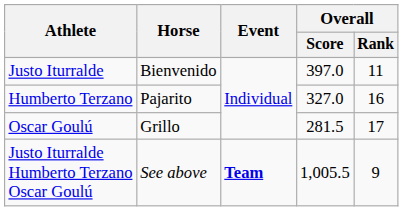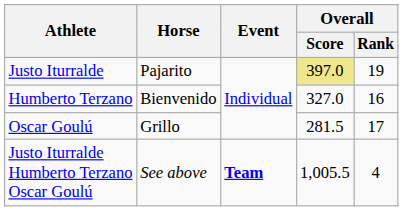 <table class=wikitable style="font-size:90%">
 <tr>
 <th rowspan="2">Athlete</th>
 <th rowspan="2">Horse</th>
 <th rowspan="2">Event</th>
 <th colspan="2">Overall</th>
 </tr>
 <tr style="font-size:95%">
 <th>Score</th>
 <th>Rank</th>
 </tr>
 <tr align=center>
 <td align=left><a href='#'>Justo Iturralde</a></td>
-<td align=left>Bienvenido</td>
+<td align=left>Pajarito</td>
 <td rowspan="3" style="text-align:left;"><a href='#'>Individual</a></td>
-<td>397.0</td>
-<td>11</td>
+<td style="background: khaki;">397.0</td>
+<td>19</td>
 </tr>
 <tr align=center>
 <td align=left><a href='#'>Humberto Terzano</a></td>
-<td align=left>Pajarito</td>
+<td align=left>Bienvenido</td>
 <td>327.0</td>
 <td>16</td>
 </tr>
 <tr align=center>
 <td align=left><a href='#'>Oscar Goulú</a></td>
 <td align=left>Grillo</td>
 <td>281.5</td>
 <td>17</td>
 </tr>
 <tr align=center>
 <td align=left><a href='#'>Justo Iturralde</a><br><a href='#'>Humberto Terzano</a><br><a href='#'>Oscar Goulú</a></td>
 <td align=left><em>See above</em></td>
 <td align=left><strong><a href='#'>Team</a></strong></td>
 <td>1,005.5</td>
-<td>9</td>
+<td>4</td>
 </tr>
 </table>
